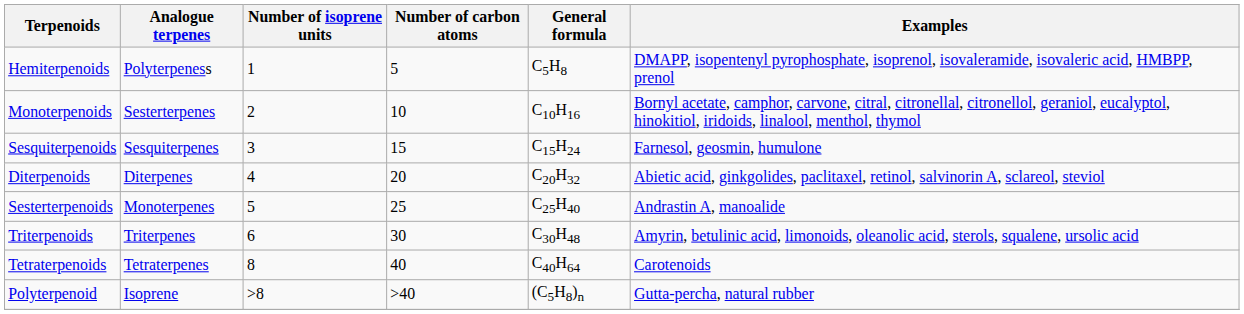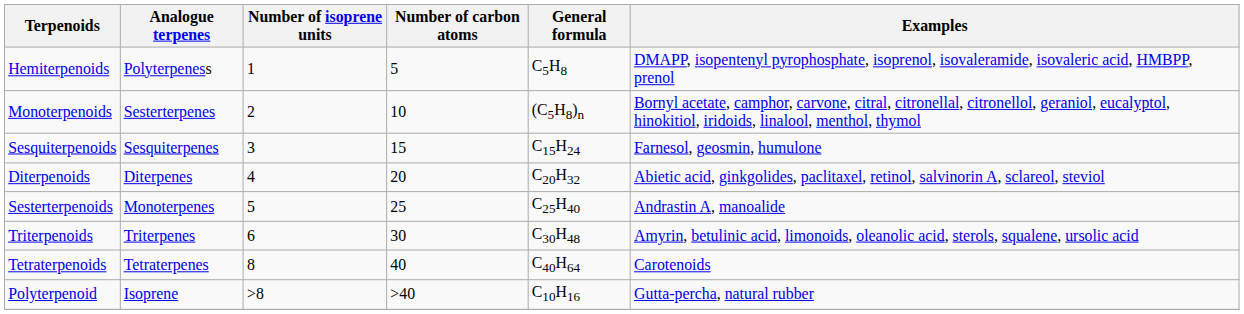 <table Class = "wikitable">
 <tr>
 <th>Terpenoids</th>
 <th>Analogue <a href='#'>terpenes</a></th>
 <th>Number of <a href='#'>isoprene</a> units</th>
 <th>Number of carbon atoms</th>
 <th>General formula</th>
 <th>Examples</th>
 </tr>
 <tr>
 <td><a href='#'>Hemiterpenoids</a></td>
 <td><a href='#'>Polyterpenes</a>s</td>
 <td>1</td>
 <td>5</td>
 <td>C<sub>5</sub>H<sub>8</sub></td>
 <td><a href='#'>DMAPP</a>, <a href='#'>isopentenyl pyrophosphate</a>, <a href='#'>isoprenol</a>, <a href='#'>isovaleramide</a>, <a href='#'>isovaleric acid</a>, <a href='#'>HMBPP</a>, <a href='#'>prenol</a></td>
 </tr>
 <tr>
 <td><a href='#'>Monoterpenoids</a></td>
 <td><a href='#'>Sesterterpenes</a></td>
 <td>2</td>
 <td>10</td>
-<td>C<sub>10</sub>H<sub>16</sub></td>
+<td>(C<sub>5</sub>H<sub>8</sub>)<sub>n</sub></td>
 <td><a href='#'>Bornyl acetate</a>, <a href='#'>camphor</a>, <a href='#'>carvone</a>, <a href='#'>citral</a>, <a href='#'>citronellal</a>, <a href='#'>citronellol</a>, <a href='#'>geraniol</a>, <a href='#'>eucalyptol</a>, <a href='#'>hinokitiol</a>, <a href='#'>iridoids</a>, <a href='#'>linalool</a>, <a href='#'>menthol</a>, <a href='#'>thymol</a></td>
 </tr>
 <tr>
 <td><a href='#'>Sesquiterpenoids</a></td>
 <td><a href='#'>Sesquiterpenes</a></td>
 <td>3</td>
 <td>15</td>
 <td>C<sub>15</sub>H<sub>24</sub></td>
 <td><a href='#'>Farnesol</a>, <a href='#'>geosmin</a>, <a href='#'>humulone</a></td>
 </tr>
 <tr>
 <td><a href='#'>Diterpenoids</a></td>
 <td><a href='#'>Diterpenes</a></td>
 <td>4</td>
 <td>20</td>
 <td>C<sub>20</sub>H<sub>32</sub></td>
 <td><a href='#'>Abietic acid</a>, <a href='#'>ginkgolides</a>, <a href='#'>paclitaxel</a>, <a href='#'>retinol</a>, <a href='#'>salvinorin A</a>, <a href='#'>sclareol</a>, <a href='#'>steviol</a></td>
 </tr>
 <tr>
 <td><a href='#'>Sesterterpenoids</a></td>
 <td><a href='#'>Monoterpenes</a></td>
 <td>5</td>
 <td>25</td>
 <td>C<sub>25</sub>H<sub>40</sub></td>
 <td><a href='#'>Andrastin A</a>, <a href='#'>manoalide</a></td>
 </tr>
 <tr>
 <td><a href='#'>Triterpenoids</a></td>
 <td><a href='#'>Triterpenes</a></td>
 <td>6</td>
 <td>30</td>
 <td>C<sub>30</sub>H<sub>48</sub></td>
 <td><a href='#'>Amyrin</a>, <a href='#'>betulinic acid</a>, <a href='#'>limonoids</a>, <a href='#'>oleanolic acid</a>, <a href='#'>sterols</a>, <a href='#'>squalene</a>, <a href='#'>ursolic acid</a></td>
 </tr>
 <tr>
 <td><a href='#'>Tetraterpenoids</a></td>
 <td><a href='#'>Tetraterpenes</a></td>
 <td>8</td>
 <td>40</td>
 <td>C<sub>40</sub>H<sub>64</sub></td>
 <td><a href='#'>Carotenoids</a></td>
 </tr>
 <tr>
 <td><a href='#'>Polyterpenoid</a></td>
 <td><a href='#'>Isoprene</a></td>
 <td>>8</td>
 <td>>40</td>
-<td>(C<sub>5</sub>H<sub>8</sub>)<sub>n</sub></td>
+<td>C<sub>10</sub>H<sub>16</sub></td>
 <td><a href='#'>Gutta-percha</a>, <a href='#'>natural rubber</a></td>
 </tr>
 <tr>
 </tr>
 </table>
